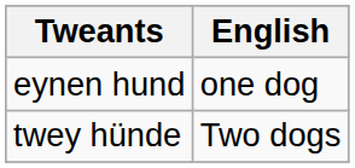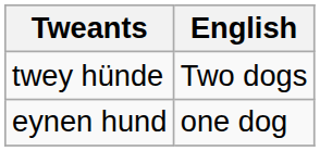 <table class="wikitable">
 <tr>
 <th>Tweants</th>
 <th>English</th>
 </tr>
 <tr>
+<td>twey hünde</td>
+<td>Two dogs</td>
+</tr>
+<tr>
 <td>eynen hund</td>
 <td>one dog</td>
 </tr>
-<tr>
-<td>twey hünde</td>
-<td>Two dogs</td>
-</tr>
 </table>
